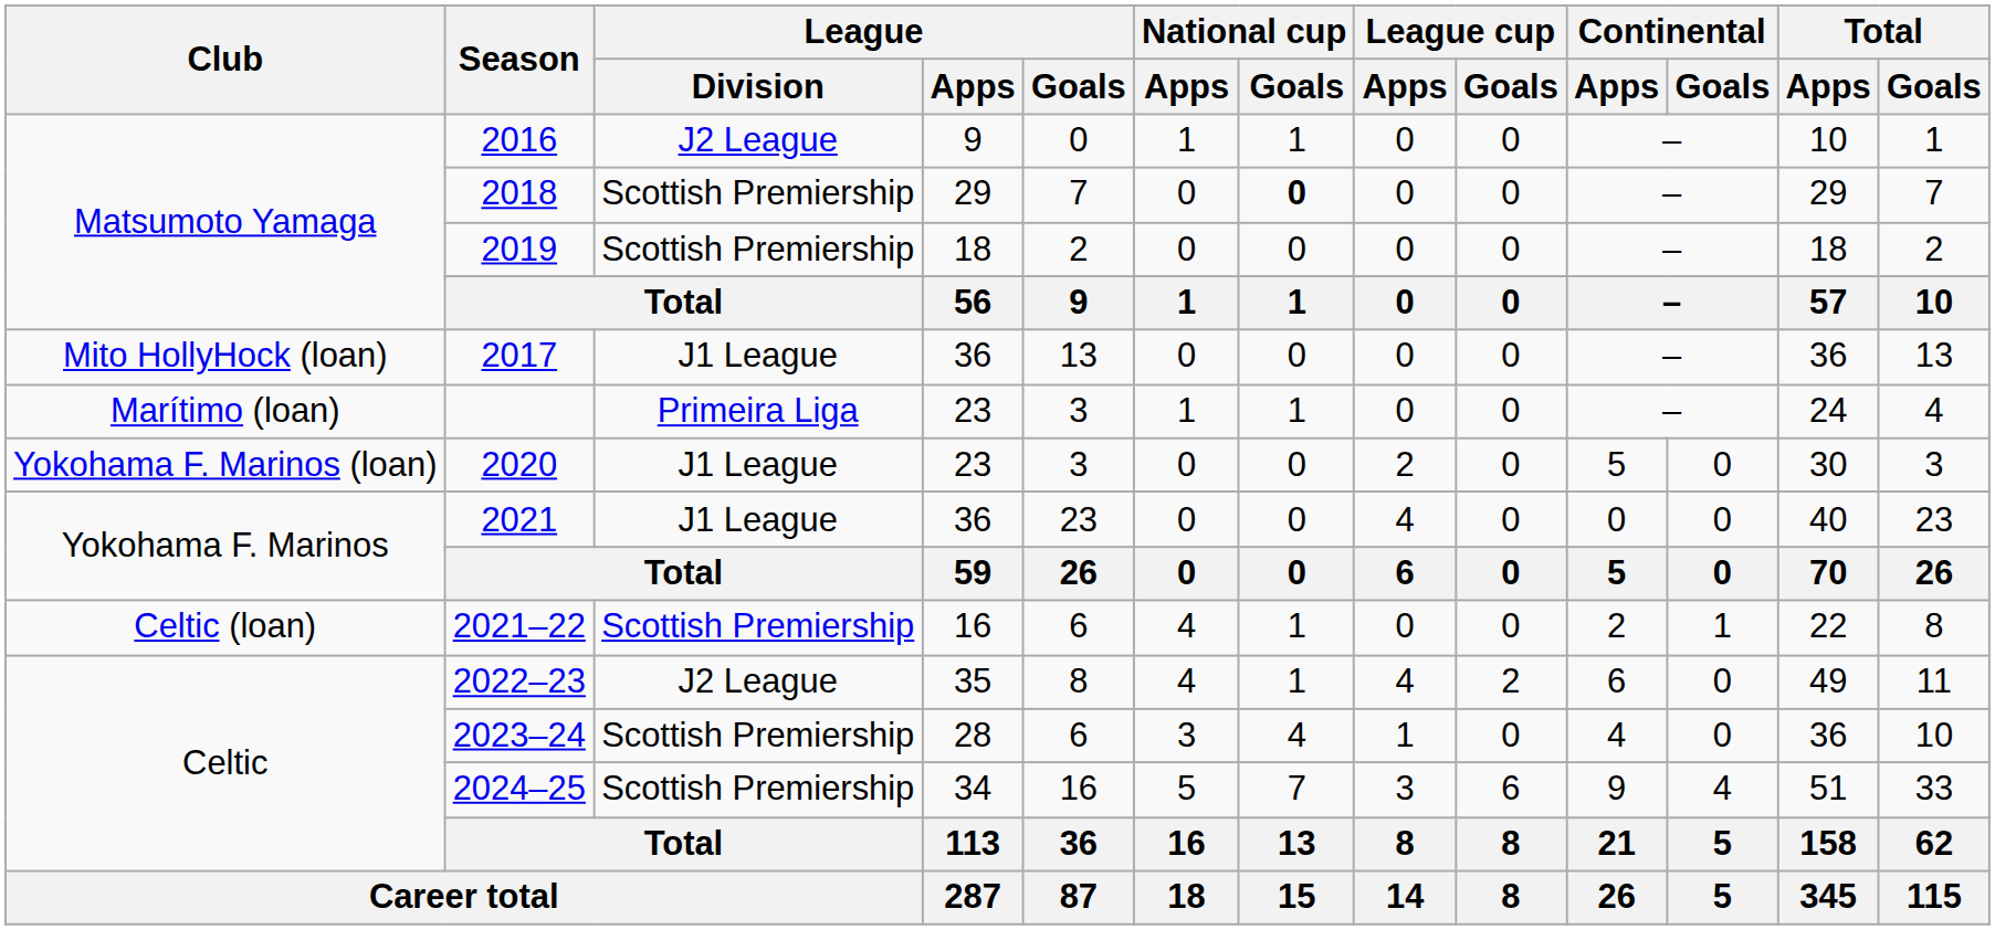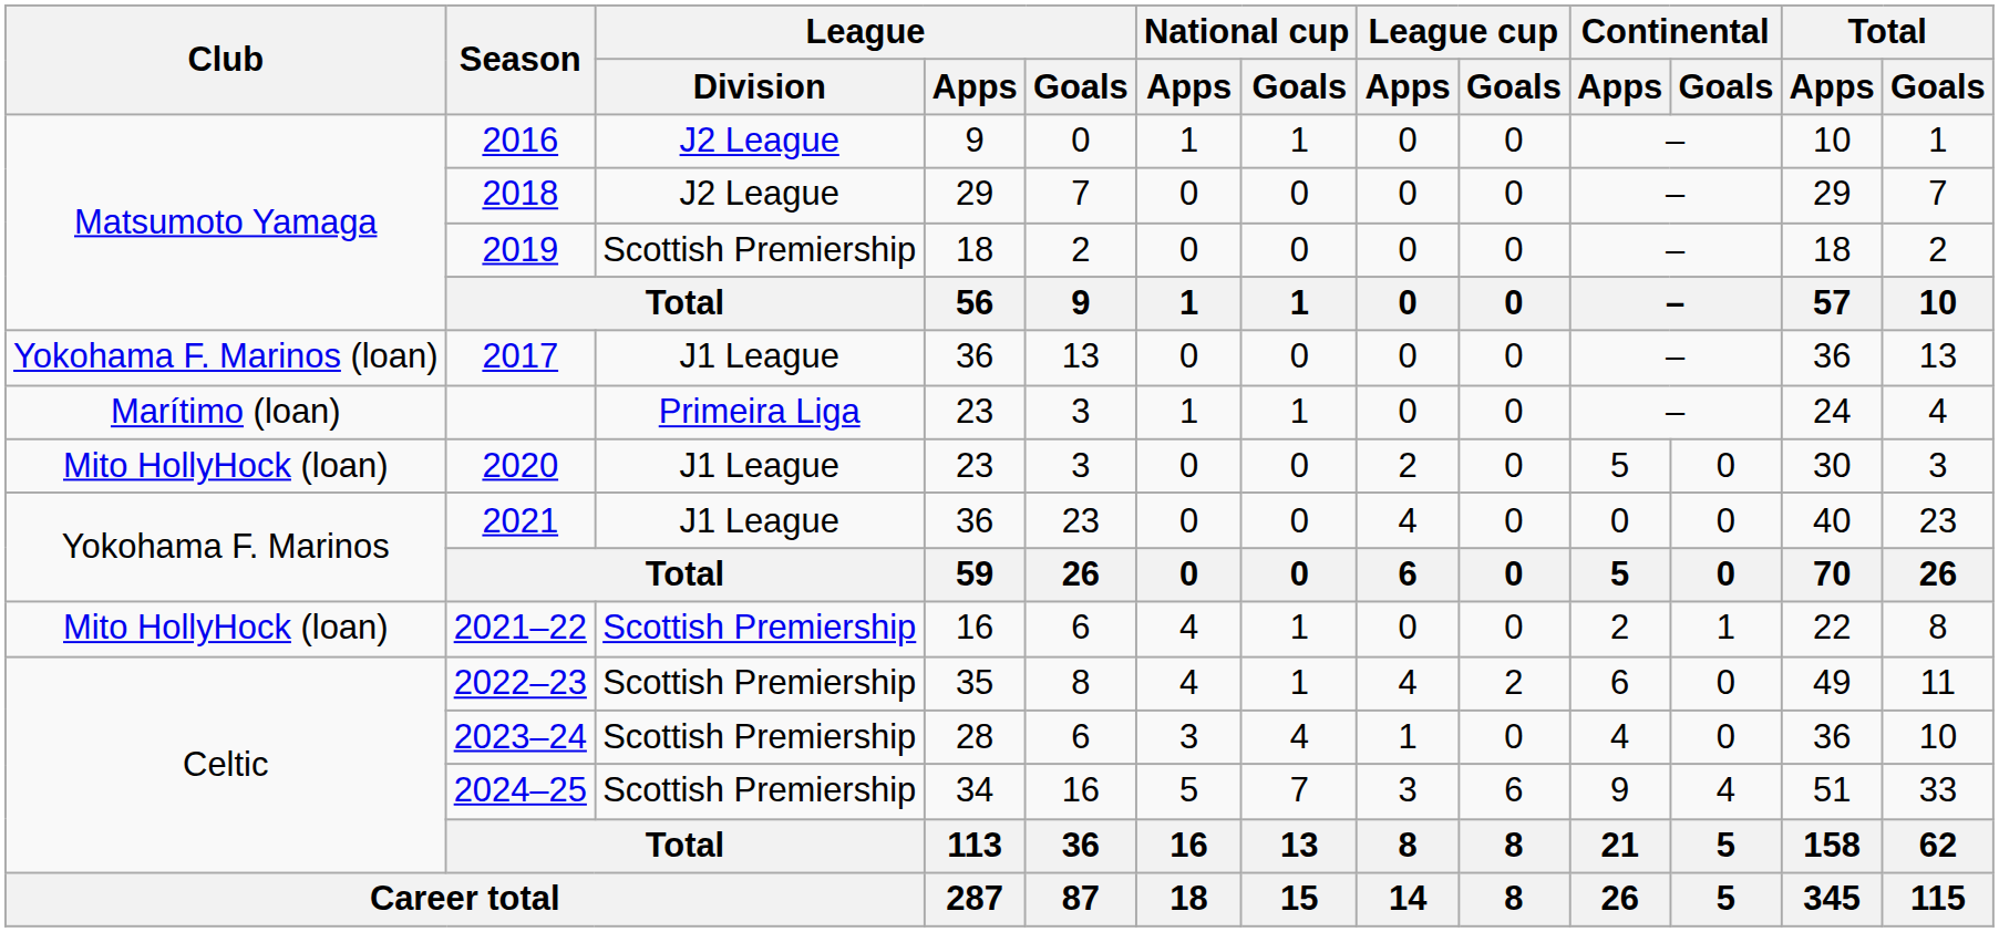 <table class="wikitable" style="text-align:center">
 <tr>
 <th rowspan="2">Club</th>
 <th rowspan="2">Season</th>
 <th colspan="3">League</th>
 <th colspan="2">National cup</th>
 <th colspan="2">League cup</th>
 <th colspan="2">Continental</th>
 <th colspan="2">Total</th>
 </tr>
 <tr>
 <th>Division</th>
 <th>Apps</th>
 <th>Goals</th>
 <th>Apps</th>
 <th>Goals</th>
 <th>Apps</th>
 <th>Goals</th>
 <th>Apps</th>
 <th>Goals</th>
 <th>Apps</th>
 <th>Goals</th>
 </tr>
 <tr>
 <td rowspan="4"><a href='#'>Matsumoto Yamaga</a></td>
 <td><a href='#'>2016</a></td>
 <td><a href='#'>J2 League</a></td>
 <td>9</td>
 <td>0</td>
 <td>1</td>
 <td>1</td>
 <td>0</td>
 <td>0</td>
 <td colspan="2">–</td>
 <td>10</td>
 <td>1</td>
 </tr>
 <tr>
 <td><a href='#'>2018</a></td>
-<td>Scottish Premiership</td>
+<td>J2 League</td>
 <td>29</td>
 <td>7</td>
 <td>0</td>
-<td><strong>0</strong></td>
+<td>0</td>
 <td>0</td>
 <td>0</td>
 <td colspan="2">–</td>
 <td>29</td>
 <td>7</td>
 </tr>
 <tr>
 <td><a href='#'>2019</a></td>
 <td>Scottish Premiership</td>
 <td>18</td>
 <td>2</td>
 <td>0</td>
 <td>0</td>
 <td>0</td>
 <td>0</td>
 <td colspan="2">–</td>
 <td>18</td>
 <td>2</td>
 </tr>
 <tr>
 <th colspan="2">Total</th>
 <th>56</th>
 <th>9</th>
 <th>1</th>
 <th>1</th>
 <th>0</th>
 <th>0</th>
 <th colspan="2">–</th>
 <th>57</th>
 <th>10</th>
 </tr>
 <tr>
-<td><a href='#'>Mito HollyHock</a> (loan)</td>
+<td><a href='#'>Yokohama F. Marinos</a> (loan)</td>
 <td><a href='#'>2017</a></td>
 <td>J1 League</td>
 <td>36</td>
 <td>13</td>
 <td>0</td>
 <td>0</td>
 <td>0</td>
 <td>0</td>
 <td colspan="2">–</td>
 <td>36</td>
 <td>13</td>
 </tr>
 <tr>
 <td><a href='#'>Marítimo</a> (loan)</td>
 <td></td>
 <td><a href='#'>Primeira Liga</a></td>
 <td>23</td>
 <td>3</td>
 <td>1</td>
 <td>1</td>
 <td>0</td>
 <td>0</td>
 <td colspan="2">–</td>
 <td>24</td>
 <td>4</td>
 </tr>
 <tr>
-<td><a href='#'>Yokohama F. Marinos</a> (loan)</td>
+<td><a href='#'>Mito HollyHock</a> (loan)</td>
 <td><a href='#'>2020</a></td>
 <td>J1 League</td>
 <td>23</td>
 <td>3</td>
 <td>0</td>
 <td>0</td>
 <td>2</td>
 <td>0</td>
 <td>5</td>
 <td>0</td>
 <td>30</td>
 <td>3</td>
 </tr>
 <tr>
 <td rowspan="2">Yokohama F. Marinos</td>
 <td><a href='#'>2021</a></td>
 <td>J1 League</td>
 <td>36</td>
 <td>23</td>
 <td>0</td>
 <td>0</td>
 <td>4</td>
 <td>0</td>
 <td>0</td>
 <td>0</td>
 <td>40</td>
 <td>23</td>
 </tr>
 <tr>
 <th colspan="2">Total</th>
 <th>59</th>
 <th>26</th>
 <th>0</th>
 <th>0</th>
 <th>6</th>
 <th>0</th>
 <th>5</th>
 <th>0</th>
 <th>70</th>
 <th>26</th>
 </tr>
 <tr>
-<td><a href='#'>Celtic</a> (loan)</td>
+<td><a href='#'>Mito HollyHock</a> (loan)</td>
 <td><a href='#'>2021–22</a></td>
 <td><a href='#'>Scottish Premiership</a></td>
 <td>16</td>
 <td>6</td>
 <td>4</td>
 <td>1</td>
 <td>0</td>
 <td>0</td>
 <td>2</td>
 <td>1</td>
 <td>22</td>
 <td>8</td>
 </tr>
 <tr>
 <td rowspan="4">Celtic</td>
 <td><a href='#'>2022–23</a></td>
-<td>J2 League</td>
+<td>Scottish Premiership</td>
 <td>35</td>
 <td>8</td>
 <td>4</td>
 <td>1</td>
 <td>4</td>
 <td>2</td>
 <td>6</td>
 <td>0</td>
 <td>49</td>
 <td>11</td>
 </tr>
 <tr>
 <td><a href='#'>2023–24</a></td>
 <td>Scottish Premiership</td>
 <td>28</td>
 <td>6</td>
 <td>3</td>
 <td>4</td>
 <td>1</td>
 <td>0</td>
 <td>4</td>
 <td>0</td>
 <td>36</td>
 <td>10</td>
 </tr>
 <tr>
 <td><a href='#'>2024–25</a></td>
 <td>Scottish Premiership</td>
 <td>34</td>
 <td>16</td>
 <td>5</td>
 <td>7</td>
 <td>3</td>
 <td>6</td>
 <td>9</td>
 <td>4</td>
 <td>51</td>
 <td>33</td>
 </tr>
 <tr>
 <th colspan="2">Total</th>
 <th>113</th>
 <th>36</th>
 <th>16</th>
 <th>13</th>
 <th>8</th>
 <th>8</th>
 <th>21</th>
 <th>5</th>
 <th>158</th>
 <th>62</th>
 </tr>
 <tr>
 <th colspan="3">Career total</th>
 <th>287</th>
 <th>87</th>
 <th>18</th>
 <th>15</th>
 <th>14</th>
 <th>8</th>
 <th>26</th>
 <th>5</th>
 <th>345</th>
 <th>115</th>
 </tr>
 </table>
